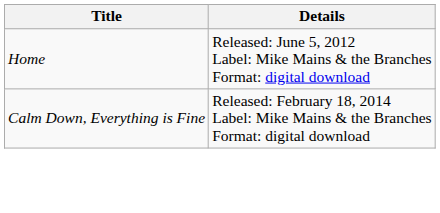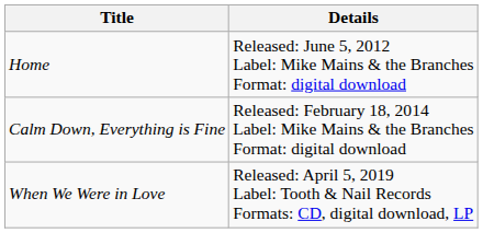 <table class="wikitable">
 <tr>
 <th>Title</th>
 <th>Details</th>
 </tr>
 <tr>
 <td><em>Home</em></td>
 <td>Released: June 5, 2012<br>Label: Mike Mains & the Branches<br>Format: <a href='#'>digital download</a></td>
 </tr>
 <tr>
 <td><em>Calm Down, Everything is Fine</em></td>
 <td>Released: February 18, 2014<br>Label: Mike Mains & the Branches<br>Format: digital download</td>
 </tr>
+<tr>
+<td><em>When We Were in Love</em></td>
+<td>Released: April 5, 2019<br>Label: Tooth & Nail Records<br>Formats: <a href='#'>CD</a>, digital download, <a href='#'>LP</a></td>
+</tr>
 </table>
